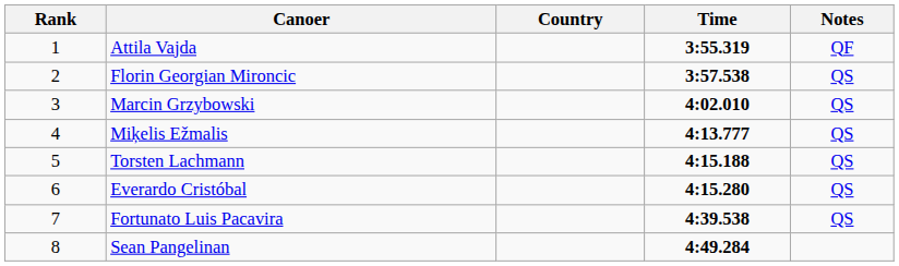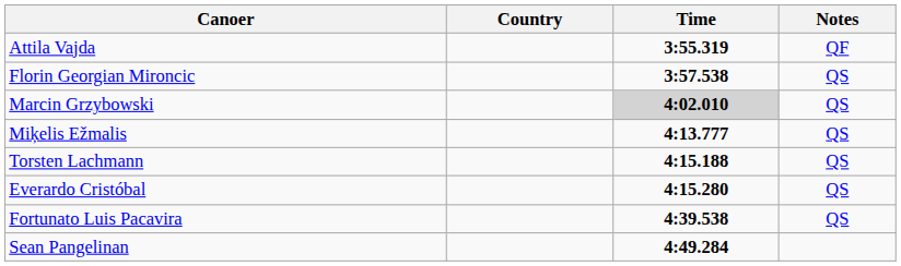 <table class="wikitable sortable" width=50% style="text-align:center">
 <tr>
-<th>Rank</th>
 <th>Canoer</th>
 <th>Country</th>
 <th>Time</th>
 <th>Notes</th>
 </tr>
 <tr>
-<td>1</td>
 <td align=left><a href='#'>Attila Vajda</a></td>
 <td align=left></td>
 <td><strong>3:55.319</strong></td>
 <td><a href='#'>QF</a></td>
 </tr>
 <tr>
-<td>2</td>
 <td align=left><a href='#'>Florin Georgian Mironcic</a></td>
 <td align=left></td>
 <td><strong>3:57.538</strong></td>
 <td><a href='#'>QS</a></td>
 </tr>
 <tr>
-<td>3</td>
 <td align=left><a href='#'>Marcin Grzybowski</a></td>
 <td align=left></td>
-<td><strong>4:02.010</strong></td>
+<td style="background: lightgrey;"><strong>4:02.010</strong></td>
 <td><a href='#'>QS</a></td>
 </tr>
 <tr>
-<td>4</td>
 <td align=left><a href='#'>Miķelis Ežmalis</a></td>
 <td align=left></td>
 <td><strong>4:13.777</strong></td>
 <td><a href='#'>QS</a></td>
 </tr>
 <tr>
-<td>5</td>
 <td align=left><a href='#'>Torsten Lachmann</a></td>
 <td align=left></td>
 <td><strong>4:15.188</strong></td>
 <td><a href='#'>QS</a></td>
 </tr>
 <tr>
-<td>6</td>
 <td align=left><a href='#'>Everardo Cristóbal</a></td>
 <td align=left></td>
 <td><strong>4:15.280</strong></td>
 <td><a href='#'>QS</a></td>
 </tr>
 <tr>
-<td>7</td>
 <td align=left><a href='#'>Fortunato Luis Pacavira</a></td>
 <td align=left></td>
 <td><strong>4:39.538</strong></td>
 <td><a href='#'>QS</a></td>
 </tr>
 <tr>
-<td>8</td>
 <td align=left><a href='#'>Sean Pangelinan</a></td>
 <td align=left></td>
 <td><strong>4:49.284</strong></td>
 <td></td>
 </tr>
 </table>
